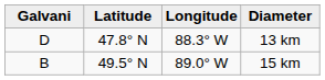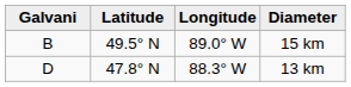 <table class="wikitable">
 <tr>
 <th width="25%" style="background:#eeeeee;">Galvani</th>
 <th width="25%" style="background:#eeeeee;">Latitude</th>
 <th width="25%" style="background:#eeeeee;">Longitude</th>
 <th width="25%" style="background:#eeeeee;">Diameter</th>
 </tr>
 <tr>
+<td align="center">B</td>
+<td align="center">49.5° N</td>
+<td align="center">89.0° W</td>
+<td align="center">15 km</td>
+</tr>
+<tr>
 <td align="center">D</td>
 <td align="center">47.8° N</td>
 <td align="center">88.3° W</td>
 <td align="center">13 km</td>
 </tr>
-<tr>
-<td align="center">B</td>
-<td align="center">49.5° N</td>
-<td align="center">89.0° W</td>
-<td align="center">15 km</td>
-</tr>
 </table>
